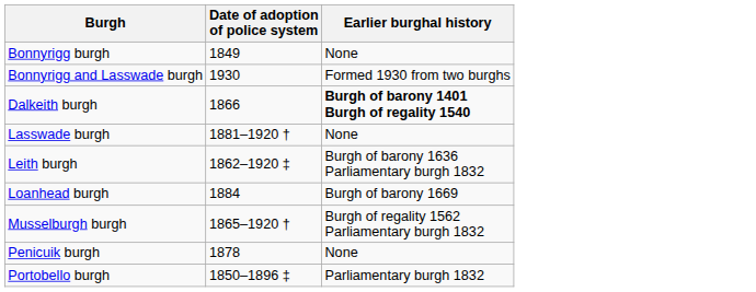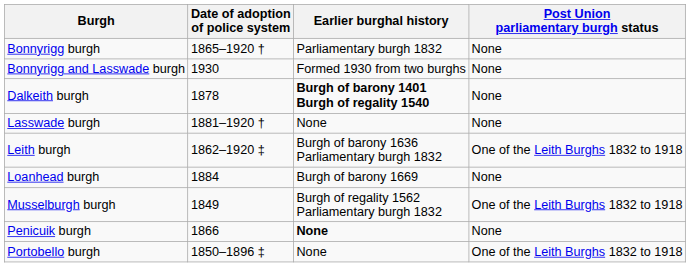 <table class="wikitable">
 <tr>
 <th>Burgh</th>
 <th>Date of adoption <br> of police system</th>
 <th>Earlier burghal history</th>
+<th><a href='#'>Post Union</a> <br> <a href='#'>parliamentary burgh</a> status</th>
 </tr>
 <tr>
 <td><a href='#'>Bonnyrigg</a> burgh</td>
-<td>1849</td>
+<td>1865–1920 †</td>
+<td>Parliamentary burgh 1832</td>
 <td>None</td>
 </tr>
 <tr>
 <td><a href='#'>Bonnyrigg and Lasswade</a> burgh</td>
 <td>1930</td>
 <td>Formed 1930 from two burghs</td>
+<td>None</td>
 </tr>
 <tr>
 <td><a href='#'>Dalkeith</a> burgh</td>
-<td>1866</td>
+<td>1878</td>
 <td><strong>Burgh of barony 1401 <br> Burgh of regality 1540</strong></td>
+<td>None</td>
 </tr>
 <tr>
 <td><a href='#'>Lasswade</a> burgh</td>
 <td>1881–1920 †</td>
+<td>None</td>
 <td>None</td>
 </tr>
 <tr>
 <td><a href='#'>Leith</a> burgh</td>
 <td>1862–1920 ‡</td>
 <td>Burgh of barony 1636 <br> Parliamentary burgh 1832</td>
+<td>One of the <a href='#'>Leith Burghs</a> 1832 to 1918</td>
 </tr>
 <tr>
 <td><a href='#'>Loanhead</a> burgh</td>
 <td>1884</td>
 <td>Burgh of barony 1669</td>
+<td>None</td>
 </tr>
 <tr>
 <td><a href='#'>Musselburgh</a> burgh</td>
-<td>1865–1920 †</td>
+<td>1849</td>
 <td>Burgh of regality 1562 <br> Parliamentary burgh 1832</td>
+<td>One of the <a href='#'>Leith Burghs</a> 1832 to 1918</td>
 </tr>
 <tr>
 <td><a href='#'>Penicuik</a> burgh</td>
-<td>1878</td>
+<td>1866</td>
+<td><strong>None</strong></td>
 <td>None</td>
 </tr>
 <tr>
 <td><a href='#'>Portobello</a> burgh</td>
 <td>1850–1896 ‡</td>
-<td>Parliamentary burgh 1832</td>
+<td>None</td>
+<td>One of the <a href='#'>Leith Burghs</a> 1832 to 1918</td>
 </tr>
 </table>
